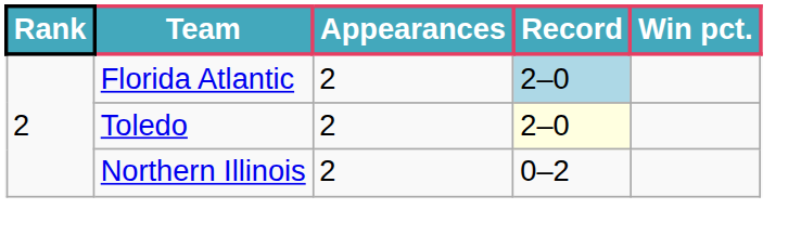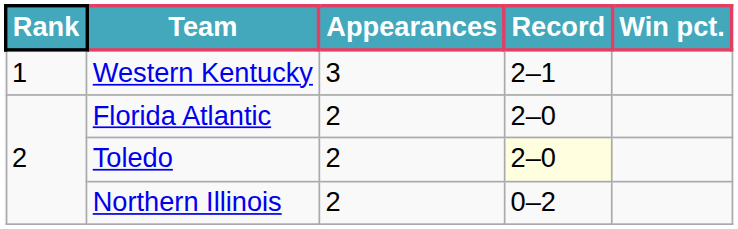 <table class = "wikitable">
 <tr>
 <th style="background:#43A8BC; color:#FFFFFF; border: 2px solid #000000;">Rank</th>
 <th style="background:#43A8BC; color:#FFFFFF; border: 2px solid #E63E62;">Team</th>
 <th style="background:#43A8BC; color:#FFFFFF; border: 2px solid #E63E62;">Appearances</th>
 <th style="background:#43A8BC; color:#FFFFFF; border: 2px solid #E63E62;">Record</th>
 <th style="background:#43A8BC; color:#FFFFFF; border: 2px solid #E63E62;">Win pct.</th>
 </tr>
 <tr>
+<td>1</td>
+<td><a href='#'>Western Kentucky</a></td>
+<td>3</td>
+<td>2–1</td>
+<td></td>
+</tr>
+<tr>
 <td rowspan=3>2</td>
 <td><a href='#'>Florida Atlantic</a></td>
 <td>2</td>
-<td style="background: lightblue;">2–0</td>
+<td>2–0</td>
 <td></td>
 </tr>
 <tr>
 <td><a href='#'>Toledo</a></td>
 <td>2</td>
 <td style="background: lightyellow;">2–0</td>
 <td></td>
 </tr>
 <tr>
 <td><a href='#'>Northern Illinois</a></td>
 <td>2</td>
 <td>0–2</td>
 <td></td>
 </tr>
 </table>
